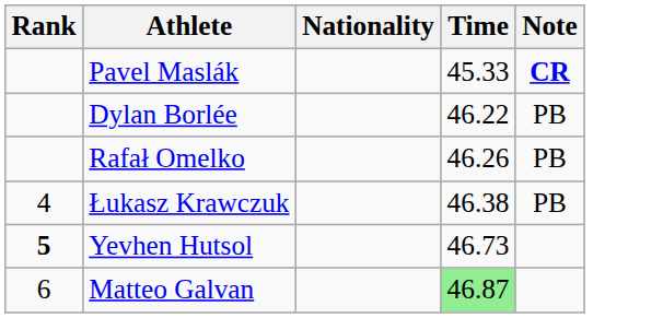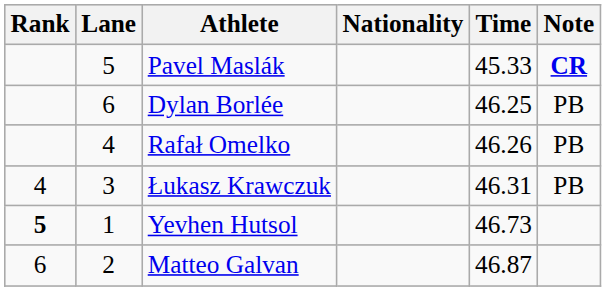 <table class="wikitable sortable" style="text-align:center">
 <tr>
 <th>Rank</th>
+<th>Lane</th>
 <th>Athlete</th>
 <th>Nationality</th>
 <th>Time</th>
 <th>Note</th>
 </tr>
 <tr>
 <td></td>
+<td>5</td>
 <td align=left><a href='#'>Pavel Maslák</a></td>
 <td align=left></td>
 <td>45.33</td>
 <td><strong><a href='#'>CR</a></strong></td>
 </tr>
 <tr>
 <td></td>
+<td>6</td>
 <td align=left><a href='#'>Dylan Borlée</a></td>
 <td align=left></td>
-<td>46.22</td>
+<td>46.25</td>
 <td>PB</td>
 </tr>
 <tr>
 <td></td>
+<td>4</td>
 <td align=left><a href='#'>Rafał Omelko</a></td>
 <td align=left></td>
 <td>46.26</td>
 <td>PB</td>
 </tr>
 <tr>
 <td>4</td>
+<td>3</td>
 <td align=left><a href='#'>Łukasz Krawczuk</a></td>
 <td align=left></td>
-<td>46.38</td>
+<td>46.31</td>
 <td>PB</td>
 </tr>
 <tr>
 <td><strong>5</strong></td>
+<td>1</td>
 <td align=left><a href='#'>Yevhen Hutsol</a></td>
 <td align=left></td>
 <td>46.73</td>
 <td></td>
 </tr>
 <tr>
 <td>6</td>
+<td>2</td>
 <td align=left><a href='#'>Matteo Galvan</a></td>
 <td align=left></td>
-<td style="background: lightgreen;">46.87</td>
+<td>46.87</td>
 <td></td>
 </tr>
 </table>
